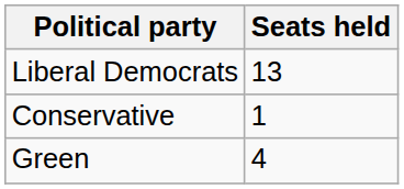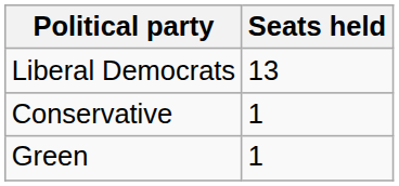 <table class="wikitable">
 <tr>
 <th>Political party</th>
 <th>Seats held</th>
 </tr>
 <tr>
 <td>Liberal Democrats</td>
 <td>13</td>
 </tr>
 <tr>
 <td>Conservative</td>
 <td>1</td>
 </tr>
 <tr>
 <td>Green</td>
-<td>4</td>
+<td>1</td>
 </tr>
 </table>
